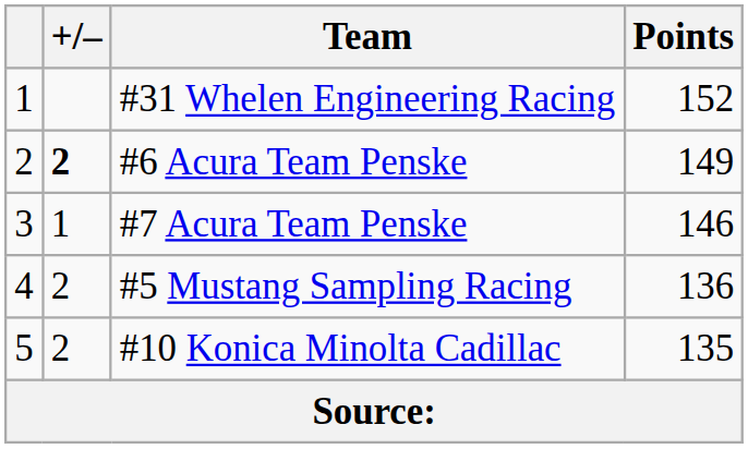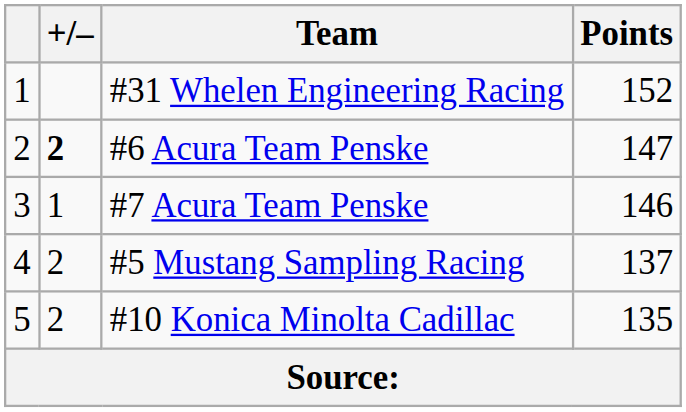 <table class="wikitable" style="font-size: 95%;">
 <tr>
 <th scope="col"></th>
 <th scope="col">+/–</th>
 <th scope="col">Team</th>
 <th scope="col">Points</th>
 </tr>
 <tr>
 <td align=center>1</td>
 <td align="left"></td>
 <td> #31 <a href='#'>Whelen Engineering Racing</a></td>
 <td align=right>152</td>
 </tr>
 <tr>
 <td align=center>2</td>
 <td align="left"><strong> 2</strong></td>
 <td> #6 <a href='#'>Acura Team Penske</a></td>
-<td align=right>149</td>
+<td align=right>147</td>
 </tr>
 <tr>
 <td align=center>3</td>
 <td align="left"> 1</td>
 <td> #7 <a href='#'>Acura Team Penske</a></td>
 <td align=right>146</td>
 </tr>
 <tr>
 <td align=center>4</td>
 <td align="left"> 2</td>
 <td> #5 <a href='#'>Mustang Sampling Racing</a></td>
-<td align=right>136</td>
+<td align=right>137</td>
 </tr>
 <tr>
 <td align=center>5</td>
 <td align="left"> 2</td>
 <td> #10 <a href='#'>Konica Minolta Cadillac</a></td>
 <td align=right>135</td>
 </tr>
 <tr>
 <th colspan=5>Source:</th>
 </tr>
 </table>
